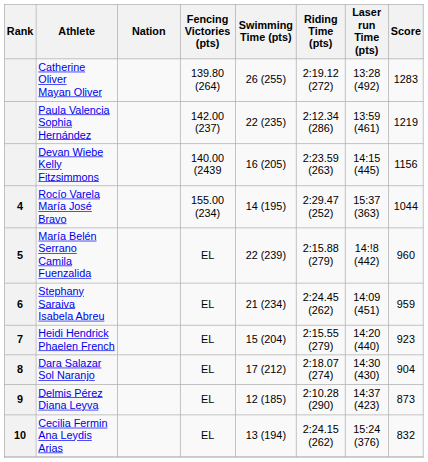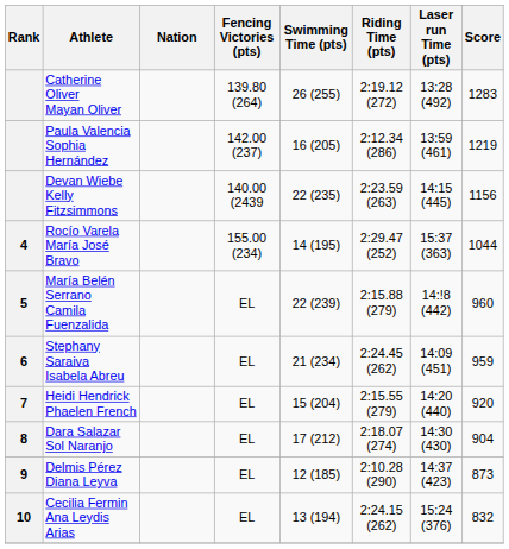 <table class="wikitable sortable" style="text-align:center; font-size:98%;">
 <tr>
 <th width=30>Rank</th>
 <th width=170>Athlete</th>
 <th width=170>Nation</th>
 <th width=90>Fencing <br>Victories (pts)</th>
 <th width=90>Swimming <br>Time (pts)</th>
 <th width=90>Riding <br>Time (pts)</th>
 <th width=90>Laser run<br>Time (pts)</th>
 <th>Score</th>
 </tr>
 <tr>
 <th></th>
 <td align=left><a href='#'>Catherine Oliver</a><br><a href='#'>Mayan Oliver</a></td>
 <td align=left></td>
 <td>139.80 (264)</td>
 <td>26 (255)</td>
 <td>2:19.12 (272)</td>
 <td>13:28 (492)</td>
 <td>1283</td>
 </tr>
 <tr>
 <th></th>
 <td align=left><a href='#'>Paula Valencia</a><br><a href='#'>Sophia Hernández</a></td>
 <td align=left></td>
 <td>142.00 (237)</td>
-<td>22 (235)</td>
+<td>16 (205)</td>
 <td>2:12.34 (286)</td>
 <td>13:59 (461)</td>
 <td>1219</td>
 </tr>
 <tr>
 <th></th>
 <td align=left><a href='#'>Devan Wiebe</a><br><a href='#'>Kelly Fitzsimmons</a></td>
 <td align=left></td>
 <td>140.00 (2439</td>
-<td>16 (205)</td>
+<td>22 (235)</td>
 <td>2:23.59 (263)</td>
 <td>14:15 (445)</td>
 <td>1156</td>
 </tr>
 <tr>
 <th>4</th>
 <td align=left><a href='#'>Rocío Varela</a><br><a href='#'>María José Bravo</a></td>
 <td align=left></td>
 <td>155.00 (234)</td>
 <td>14 (195)</td>
 <td>2:29.47 (252)</td>
 <td>15:37 (363)</td>
 <td>1044</td>
 </tr>
 <tr>
 <th>5</th>
 <td align=left><a href='#'>María Belén Serrano</a><br><a href='#'>Camila Fuenzalida</a></td>
 <td align=left></td>
 <td>EL</td>
 <td>22 (239)</td>
 <td>2:15.88 (279)</td>
 <td>14:!8 (442)</td>
 <td>960</td>
 </tr>
 <tr>
 <th>6</th>
 <td align=left><a href='#'>Stephany Saraiva</a><br><a href='#'>Isabela Abreu</a></td>
 <td align=left></td>
 <td>EL</td>
 <td>21 (234)</td>
 <td>2:24.45 (262)</td>
 <td>14:09 (451)</td>
 <td>959</td>
 </tr>
 <tr>
 <th>7</th>
 <td align=left><a href='#'>Heidi Hendrick</a><br><a href='#'>Phaelen French</a></td>
 <td align=left></td>
 <td>EL</td>
 <td>15 (204)</td>
 <td>2:15.55 (279)</td>
 <td>14:20 (440)</td>
-<td>923</td>
+<td>920</td>
 </tr>
 <tr>
 <th>8</th>
 <td align=left><a href='#'>Dara Salazar</a><br><a href='#'>Sol Naranjo</a></td>
 <td align=left></td>
 <td>EL</td>
 <td>17 (212)</td>
 <td>2:18.07 (274)</td>
 <td>14:30 (430)</td>
 <td>904</td>
 </tr>
 <tr>
 <th>9</th>
 <td align=left><a href='#'>Delmis Pérez</a><br><a href='#'>Diana Leyva</a></td>
 <td align=left></td>
 <td>EL</td>
 <td>12 (185)</td>
 <td>2:10.28 (290)</td>
 <td>14:37 (423)</td>
 <td>873</td>
 </tr>
 <tr>
 <th>10</th>
 <td align=left><a href='#'>Cecilia Fermin</a><br><a href='#'>Ana Leydis Arias</a></td>
 <td align=left></td>
 <td>EL</td>
 <td>13 (194)</td>
 <td>2:24.15 (262)</td>
 <td>15:24 (376)</td>
 <td>832</td>
 </tr>
 <tr>
 </tr>
 </table>
